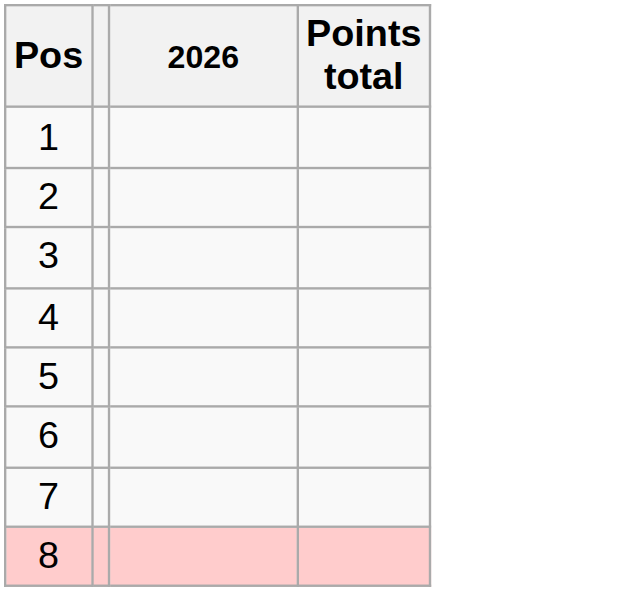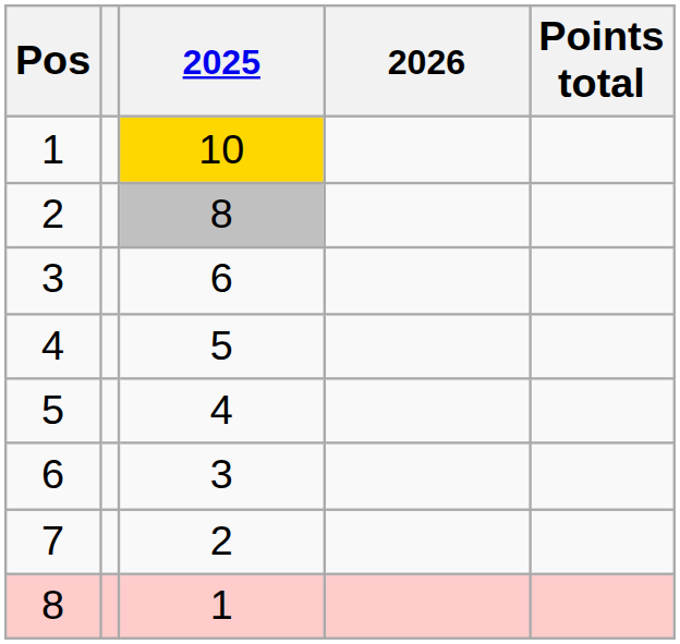 <table class="wikitable" style="text-align:center;">
 <tr>
 <th>Pos</th>
 <th></th>
+<th style="width:5.2em;;font-size:85%;vertical-align:center;padding-left:4px;;padding-right:4px;;"><a href='#'>2025</a></th>
 <th style="width:5.2em;;font-size:85%;vertical-align:center;padding-left:4px;;padding-right:4px;;">2026</th>
 <th>Points<br>total</th>
 </tr>
 <tr>
 <td>1</td>
 <td align=left></td>
+<td style="background:gold;">10</td>
 <td></td>
 <td></td>
 </tr>
 <tr>
 <td>2</td>
 <td align=left></td>
+<td style="background:silver;">8</td>
 <td></td>
 <td></td>
 </tr>
 <tr>
 <td>3</td>
 <td align=left></td>
+<td>6</td>
 <td></td>
 <td></td>
 </tr>
 <tr>
 <td>4</td>
 <td align=left></td>
+<td>5</td>
 <td></td>
 <td></td>
 </tr>
 <tr>
 <td>5</td>
 <td align=left></td>
+<td>4</td>
 <td></td>
 <td></td>
 </tr>
 <tr>
 <td>6</td>
 <td align=left></td>
+<td>3</td>
 <td></td>
 <td></td>
 </tr>
 <tr>
 <td>7</td>
 <td align=left></td>
+<td>2</td>
 <td></td>
 <td></td>
 </tr>
 <tr bgcolor="#ffcccc">
 <td>8</td>
 <td align=left></td>
+<td>1</td>
 <td></td>
 <td></td>
 </tr>
 </table>
